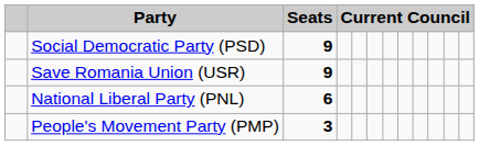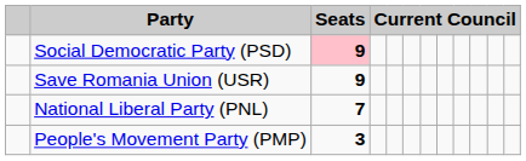 <table class="wikitable">
 <tr>
 <th style="background:#ccc">   </th>
 <th style="background:#ccc">Party</th>
 <th style="background:#ccc">Seats</th>
 <th style="background:#ccc" colspan="12">Current Council</th>
 </tr>
 <tr>
 <td>  </td>
 <td><a href='#'>Social Democratic Party</a> (PSD)</td>
-<td style="text-align: right"><strong>9</strong></td>
+<td style="background: pink; text-align: right"><strong>9</strong></td>
 <td>  </td>
 <td>  </td>
 <td>  </td>
 <td>  </td>
 <td>  </td>
 <td>  </td>
 <td>  </td>
 <td>  </td>
 <td>  </td>
 </tr>
 <tr>
 <td>  </td>
 <td><a href='#'>Save Romania Union</a> (USR)</td>
 <td style="text-align: right"><strong>9</strong></td>
 <td>  </td>
 <td>  </td>
 <td>  </td>
 <td>  </td>
 <td>  </td>
 <td>  </td>
 <td>  </td>
 <td>  </td>
 <td>  </td>
 </tr>
 <tr>
 <td>  </td>
 <td><a href='#'>National Liberal Party</a> (PNL)</td>
-<td style="text-align: right"><strong>6</strong></td>
+<td style="text-align: right"><strong>7</strong></td>
 <td>  </td>
 <td>  </td>
 <td>  </td>
 <td>  </td>
 <td>  </td>
 <td>  </td>
 <td> </td>
 <td> </td>
 <td> </td>
 </tr>
 <tr>
 <td>  </td>
 <td><a href='#'>People's Movement Party</a> (PMP)</td>
 <td style="text-align: right"><strong>3</strong></td>
 <td>  </td>
 <td>  </td>
 <td>  </td>
 <td> </td>
 <td> </td>
 <td> </td>
 <td> </td>
 <td> </td>
 <td> </td>
 </tr>
 </table>
